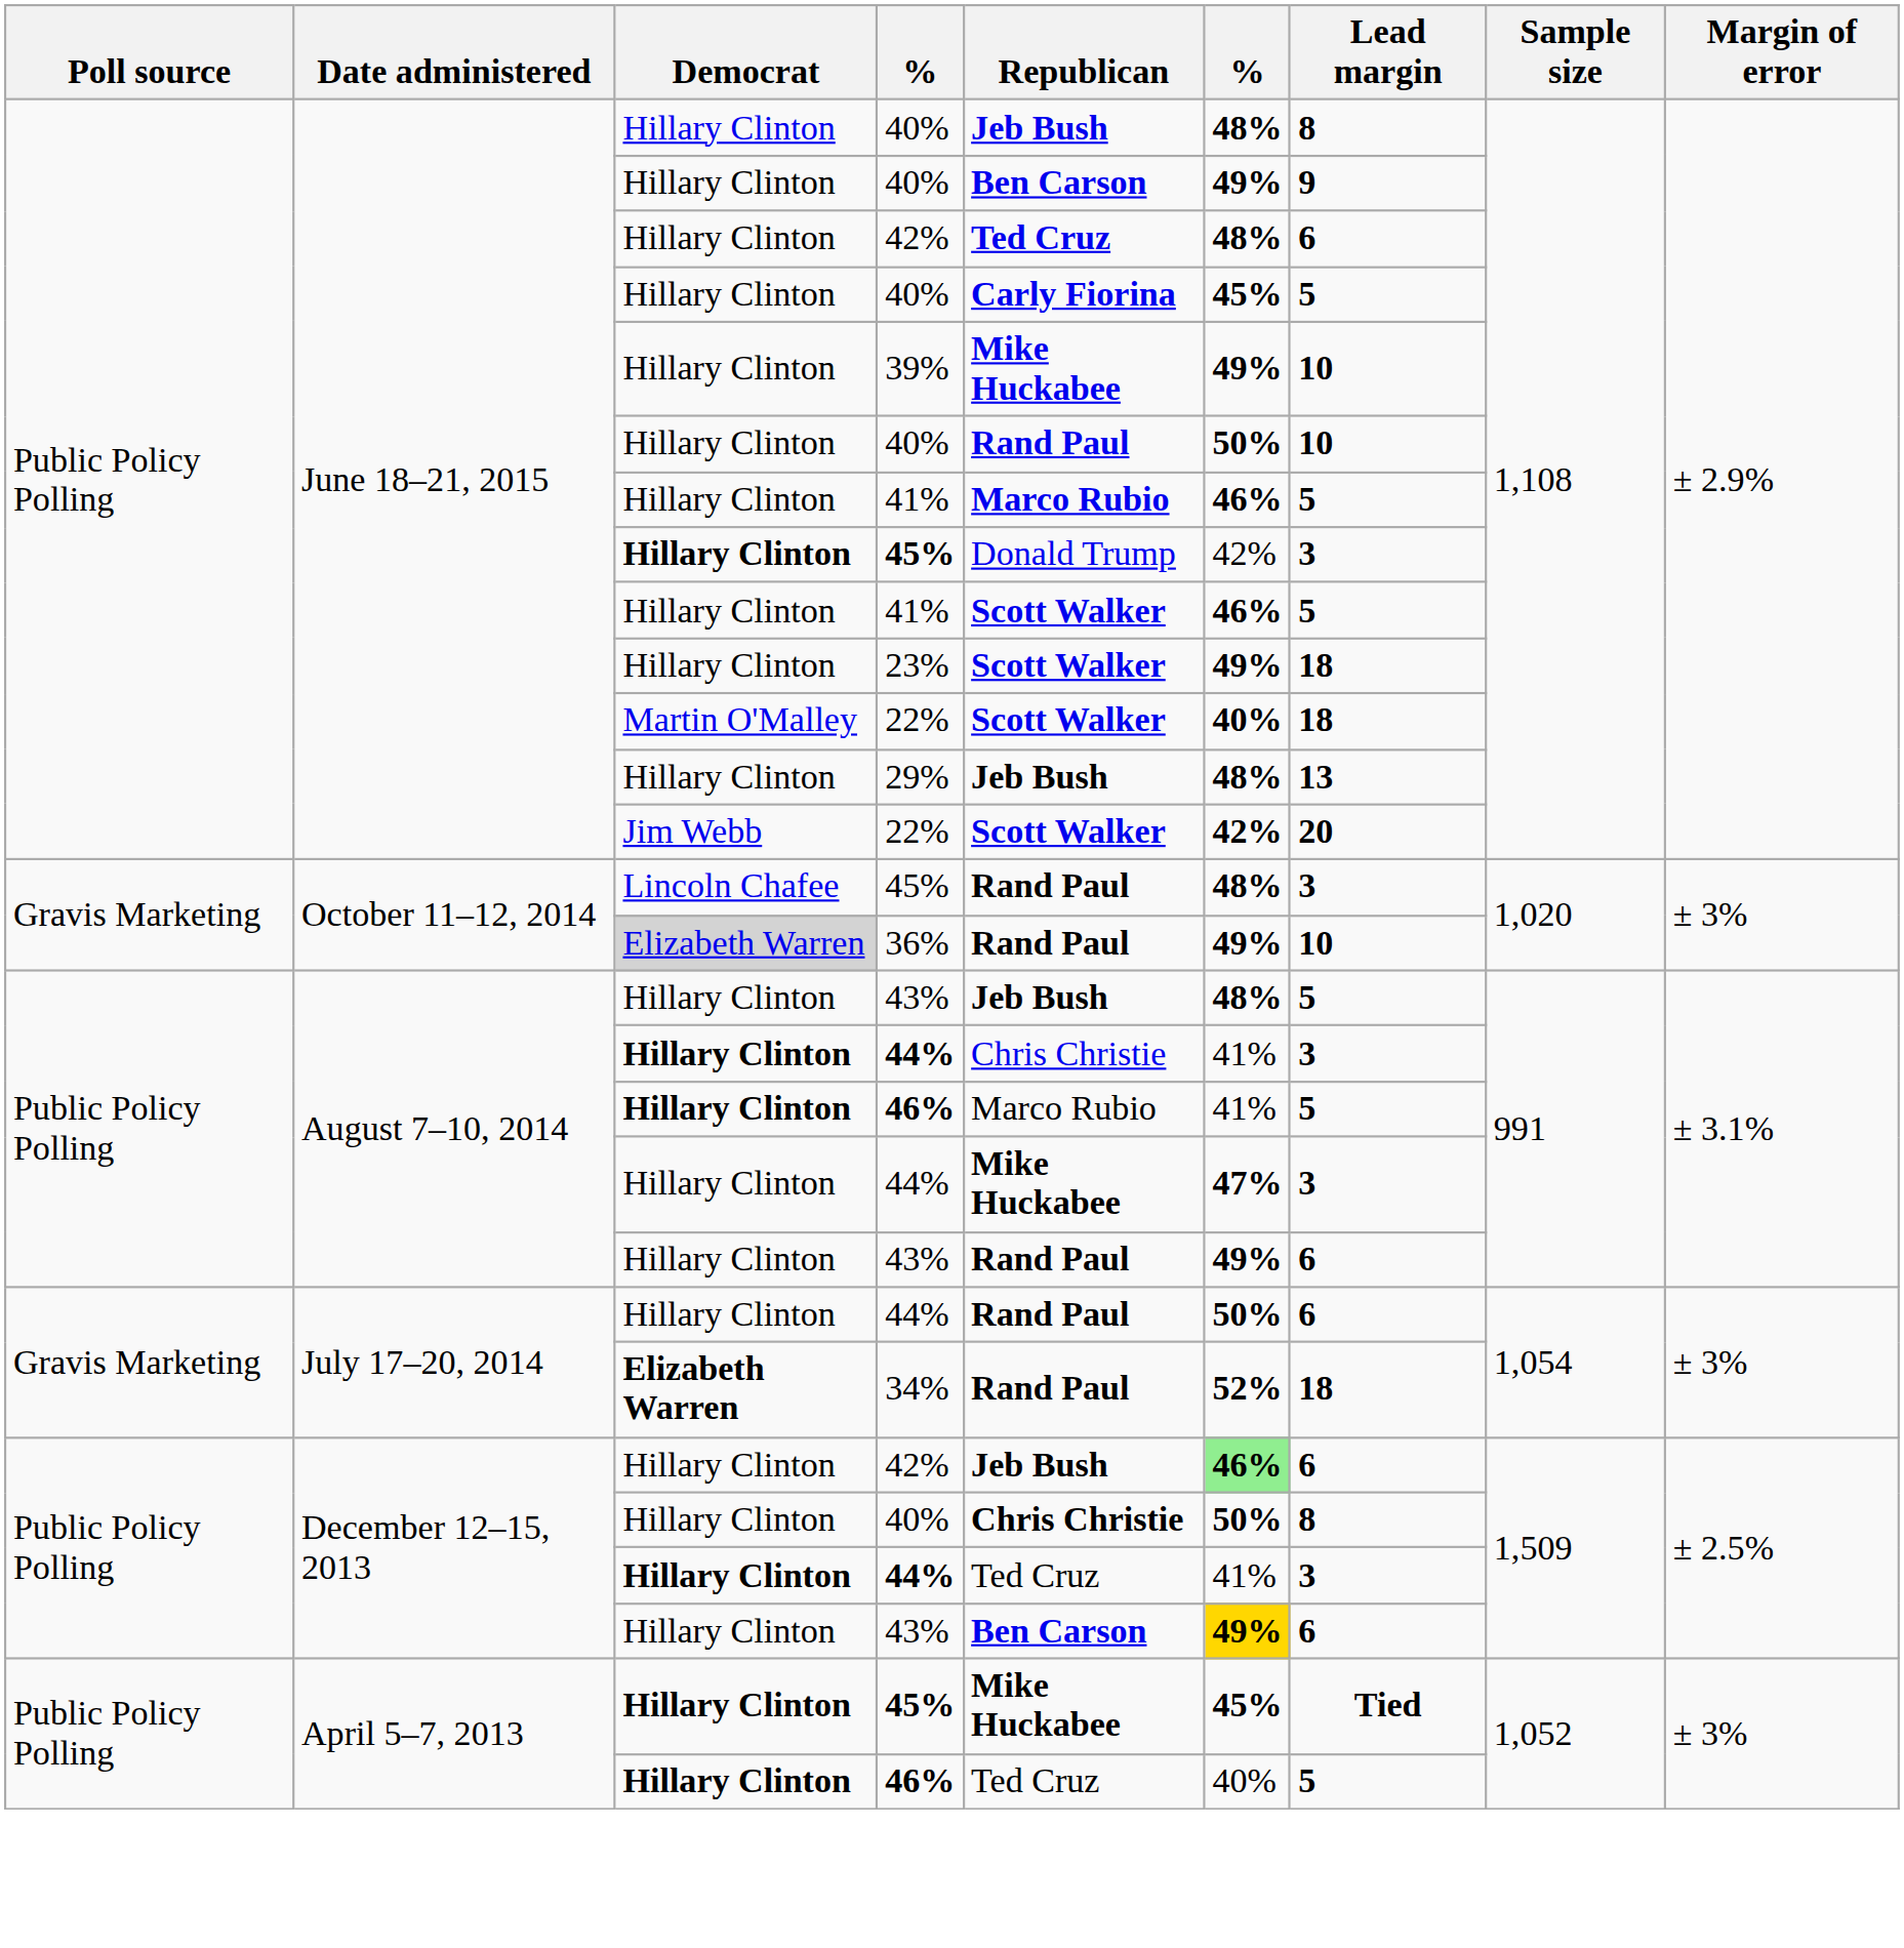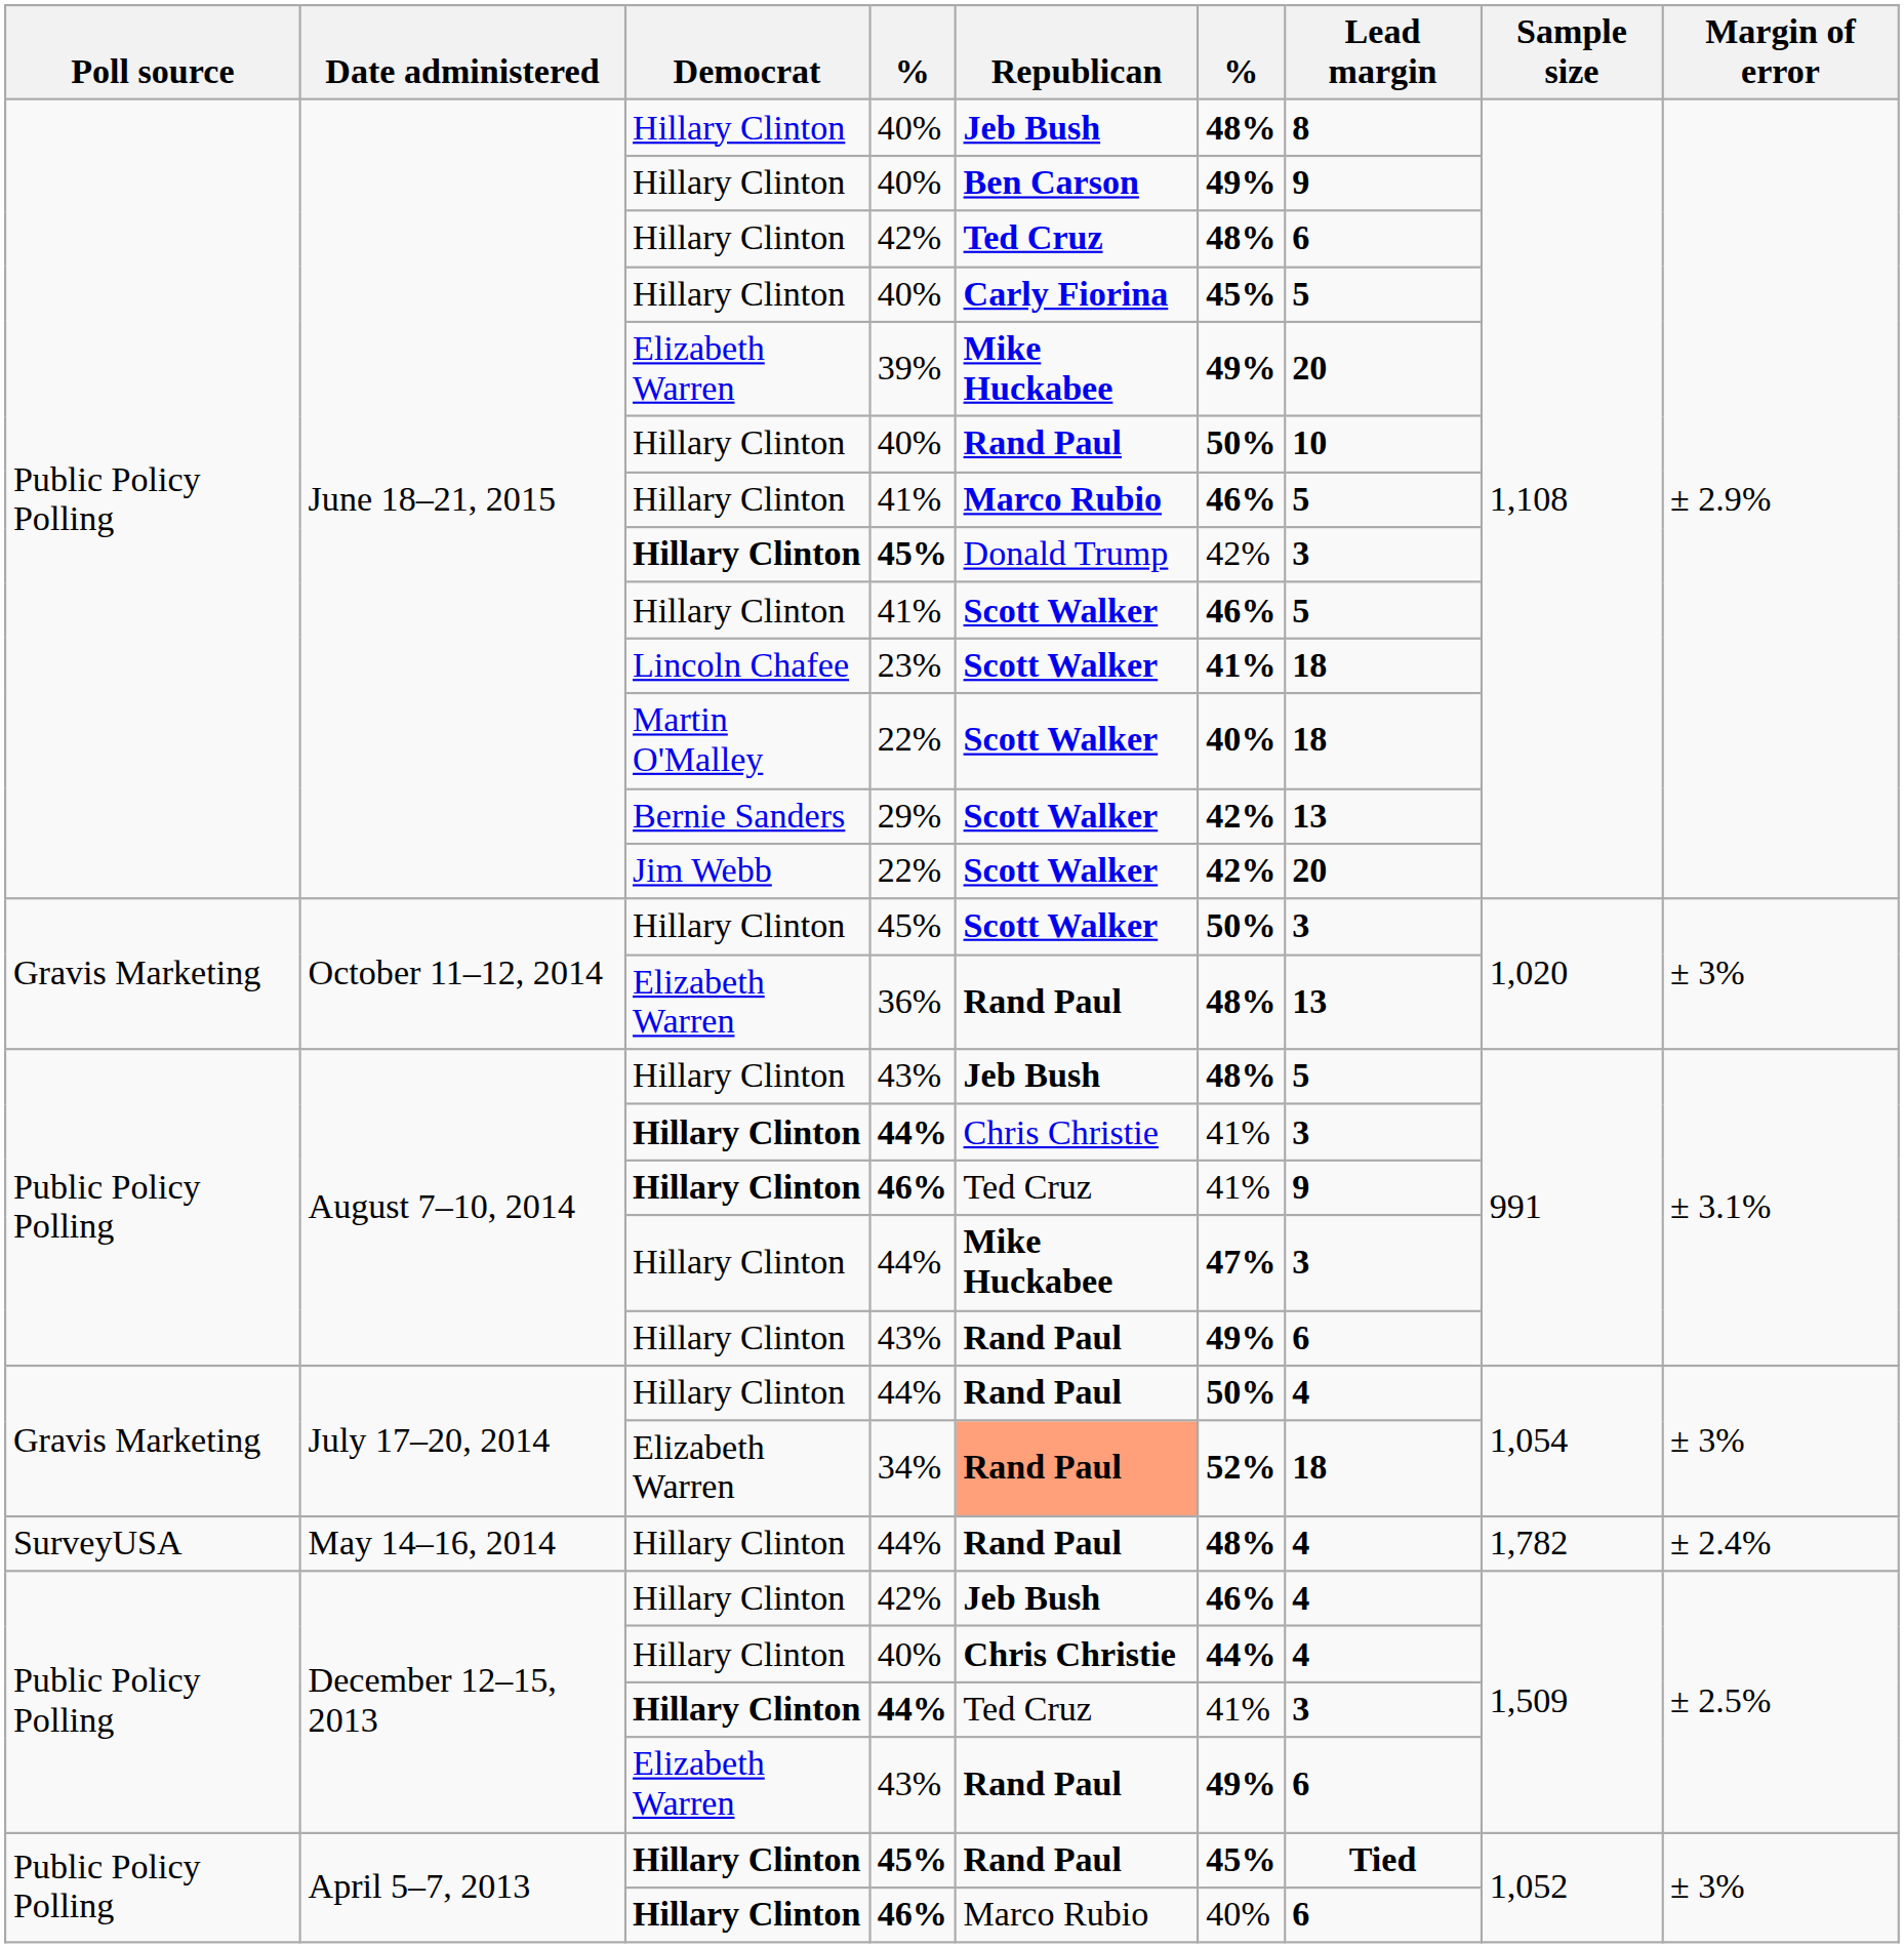 <table class="wikitable">
 <tr valign=bottom>
 <th>Poll source</th>
 <th>Date administered</th>
 <th>Democrat</th>
 <th>%</th>
 <th>Republican</th>
 <th>%</th>
 <th>Lead margin</th>
 <th>Sample size</th>
 <th>Margin of error</th>
 </tr>
 <tr>
 <td rowspan=13>Public Policy Polling</td>
 <td rowspan=13>June 18–21, 2015</td>
 <td><a href='#'>Hillary Clinton</a></td>
 <td>40%</td>
 <td><strong><a href='#'>Jeb Bush</a></strong></td>
 <td><strong>48%</strong></td>
 <td><strong>8</strong></td>
 <td rowspan=13>1,108</td>
 <td rowspan=13>± 2.9%</td>
 </tr>
 <tr>
 <td>Hillary Clinton</td>
 <td>40%</td>
 <td><strong><a href='#'>Ben Carson</a></strong></td>
 <td><strong>49%</strong></td>
 <td><strong>9</strong></td>
 </tr>
 <tr>
 <td>Hillary Clinton</td>
 <td>42%</td>
 <td><strong><a href='#'>Ted Cruz</a></strong></td>
 <td><strong>48%</strong></td>
 <td><strong>6</strong></td>
 </tr>
 <tr>
 <td>Hillary Clinton</td>
 <td>40%</td>
 <td><strong><a href='#'>Carly Fiorina</a></strong></td>
 <td><strong>45%</strong></td>
 <td><strong>5</strong></td>
 </tr>
 <tr>
-<td>Hillary Clinton</td>
+<td><a href='#'>Elizabeth Warren</a></td>
 <td>39%</td>
 <td><strong><a href='#'>Mike Huckabee</a></strong></td>
 <td><strong>49%</strong></td>
-<td><strong>10</strong></td>
+<td><strong>20</strong></td>
 </tr>
 <tr>
 <td>Hillary Clinton</td>
 <td>40%</td>
 <td><strong><a href='#'>Rand Paul</a></strong></td>
 <td><strong>50%</strong></td>
 <td><strong>10</strong></td>
 </tr>
 <tr>
 <td>Hillary Clinton</td>
 <td>41%</td>
 <td><strong><a href='#'>Marco Rubio</a></strong></td>
 <td><strong>46%</strong></td>
 <td><strong>5</strong></td>
 </tr>
 <tr>
 <td><strong>Hillary Clinton</strong></td>
 <td><strong>45%</strong></td>
 <td><a href='#'>Donald Trump</a></td>
 <td>42%</td>
 <td><strong>3</strong></td>
 </tr>
 <tr>
 <td>Hillary Clinton</td>
 <td>41%</td>
 <td><strong><a href='#'>Scott Walker</a></strong></td>
 <td><strong>46%</strong></td>
 <td><strong>5</strong></td>
 </tr>
 <tr>
-<td>Hillary Clinton</td>
+<td><a href='#'>Lincoln Chafee</a></td>
 <td>23%</td>
 <td><strong><a href='#'>Scott Walker</a></strong></td>
-<td><strong>49%</strong></td>
+<td><strong>41%</strong></td>
 <td><strong>18</strong></td>
 </tr>
 <tr>
 <td><a href='#'>Martin O'Malley</a></td>
 <td>22%</td>
 <td><strong><a href='#'>Scott Walker</a></strong></td>
 <td><strong>40%</strong></td>
 <td><strong>18</strong></td>
 </tr>
 <tr>
-<td>Hillary Clinton</td>
+<td><a href='#'>Bernie Sanders</a></td>
 <td>29%</td>
-<td><strong>Jeb Bush</strong></td>
-<td><strong>48%</strong></td>
+<td><strong><a href='#'>Scott Walker</a></strong></td>
+<td><strong>42%</strong></td>
 <td><strong>13</strong></td>
 </tr>
 <tr>
 <td><a href='#'>Jim Webb</a></td>
 <td>22%</td>
 <td><strong><a href='#'>Scott Walker</a></strong></td>
 <td><strong>42%</strong></td>
 <td><strong>20</strong></td>
 </tr>
 <tr>
 <td rowspan=2>Gravis Marketing</td>
 <td rowspan=2>October 11–12, 2014</td>
-<td><a href='#'>Lincoln Chafee</a></td>
+<td>Hillary Clinton</td>
 <td>45%</td>
-<td><strong>Rand Paul</strong></td>
-<td><strong>48%</strong></td>
+<td><strong><a href='#'>Scott Walker</a></strong></td>
+<td><strong>50%</strong></td>
 <td><strong>3</strong></td>
 <td rowspan=2>1,020</td>
 <td rowspan=2>± 3%</td>
 </tr>
 <tr>
-<td style="background: lightgrey;"><a href='#'>Elizabeth Warren</a></td>
+<td><a href='#'>Elizabeth Warren</a></td>
 <td>36%</td>
 <td><strong>Rand Paul</strong></td>
-<td><strong>49%</strong></td>
-<td><strong>10</strong></td>
+<td><strong>48%</strong></td>
+<td><strong>13</strong></td>
 </tr>
 <tr>
 <td rowspan=5>Public Policy Polling</td>
 <td rowspan=5>August 7–10, 2014</td>
 <td>Hillary Clinton</td>
 <td>43%</td>
 <td><strong>Jeb Bush</strong></td>
 <td><strong>48%</strong></td>
 <td><strong>5</strong></td>
 <td rowspan=5>991</td>
 <td rowspan=5>± 3.1%</td>
 </tr>
 <tr>
 <td><strong>Hillary Clinton</strong></td>
 <td><strong>44%</strong></td>
 <td><a href='#'>Chris Christie</a></td>
 <td>41%</td>
 <td><strong>3</strong></td>
 </tr>
 <tr>
 <td><strong>Hillary Clinton</strong></td>
 <td><strong>46%</strong></td>
-<td>Marco Rubio</td>
+<td>Ted Cruz</td>
 <td>41%</td>
-<td><strong>5</strong></td>
+<td><strong>9</strong></td>
 </tr>
 <tr>
 <td>Hillary Clinton</td>
 <td>44%</td>
 <td><strong>Mike Huckabee</strong></td>
 <td><strong>47%</strong></td>
 <td><strong>3</strong></td>
 </tr>
 <tr>
 <td>Hillary Clinton</td>
 <td>43%</td>
 <td><strong>Rand Paul</strong></td>
 <td><strong>49%</strong></td>
 <td><strong>6</strong></td>
 </tr>
 <tr>
 <td rowspan=2>Gravis Marketing</td>
 <td rowspan=2>July 17–20, 2014</td>
 <td>Hillary Clinton</td>
 <td>44%</td>
 <td><strong>Rand Paul</strong></td>
 <td><strong>50%</strong></td>
-<td><strong>6</strong></td>
+<td><strong>4</strong></td>
 <td rowspan=2>1,054</td>
 <td rowspan=2>± 3%</td>
 </tr>
 <tr>
-<td><strong>Elizabeth Warren</strong></td>
+<td>Elizabeth Warren</td>
 <td>34%</td>
-<td><strong>Rand Paul</strong></td>
+<td style="background: lightsalmon;"><strong>Rand Paul</strong></td>
 <td><strong>52%</strong></td>
 <td><strong>18</strong></td>
+</tr>
+<tr>
+<td>SurveyUSA</td>
+<td>May 14–16, 2014</td>
+<td>Hillary Clinton</td>
+<td>44%</td>
+<td><strong>Rand Paul</strong></td>
+<td><strong>48%</strong></td>
+<td><strong>4</strong></td>
+<td>1,782</td>
+<td>± 2.4%</td>
 </tr>
 <tr>
 <td rowspan=4>Public Policy Polling</td>
 <td rowspan=4>December 12–15, 2013</td>
 <td>Hillary Clinton</td>
 <td>42%</td>
 <td><strong>Jeb Bush</strong></td>
-<td style="background: lightgreen;"><strong>46%</strong></td>
-<td><strong>6</strong></td>
+<td><strong>46%</strong></td>
+<td><strong>4</strong></td>
 <td rowspan=4>1,509</td>
 <td rowspan=4>± 2.5%</td>
 </tr>
 <tr>
 <td>Hillary Clinton</td>
 <td>40%</td>
 <td><strong>Chris Christie</strong></td>
-<td><strong>50%</strong></td>
-<td><strong>8</strong></td>
+<td><strong>44%</strong></td>
+<td><strong>4</strong></td>
 </tr>
 <tr>
 <td><strong>Hillary Clinton</strong></td>
 <td><strong>44%</strong></td>
 <td>Ted Cruz</td>
 <td>41%</td>
 <td><strong>3</strong></td>
 </tr>
 <tr>
-<td>Hillary Clinton</td>
+<td><a href='#'>Elizabeth Warren</a></td>
 <td>43%</td>
-<td><strong><a href='#'>Ben Carson</a></strong></td>
-<td style="background: gold;"><strong>49%</strong></td>
+<td><strong>Rand Paul</strong></td>
+<td><strong>49%</strong></td>
 <td><strong>6</strong></td>
 </tr>
 <tr>
 <td rowspan=2>Public Policy Polling</td>
 <td rowspan=2>April 5–7, 2013</td>
 <td><strong>Hillary Clinton</strong></td>
 <td><strong>45%</strong></td>
-<td><strong>Mike Huckabee</strong></td>
+<td><strong>Rand Paul</strong></td>
 <td><strong>45%</strong></td>
 <td align=center><strong>Tied</strong></td>
 <td rowspan=2>1,052</td>
 <td rowspan=2>± 3%</td>
 </tr>
 <tr>
 <td><strong>Hillary Clinton</strong></td>
 <td><strong>46%</strong></td>
-<td>Ted Cruz</td>
+<td>Marco Rubio</td>
 <td>40%</td>
-<td><strong>5</strong></td>
+<td><strong>6</strong></td>
 </tr>
 </table>
